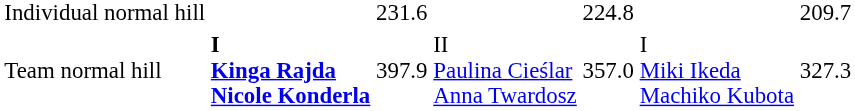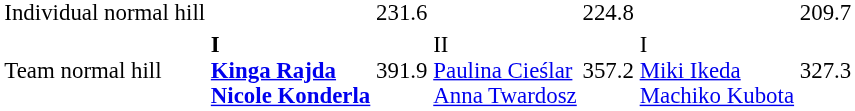 <table>
 <tr>
 <td>Individual normal hill<br></td>
 <td></td>
 <td>231.6</td>
 <td></td>
 <td>224.8</td>
 <td></td>
 <td>209.7</td>
 </tr>
 <tr>
 <td>Team normal hill<br></td>
 <td><strong> I<br><a href='#'>Kinga Rajda</a><br><a href='#'>Nicole Konderla</a></strong></td>
-<td>397.9</td>
+<td>391.9</td>
 <td> II<br><a href='#'>Paulina Cieślar</a><br><a href='#'>Anna Twardosz</a></td>
-<td>357.0</td>
+<td>357.2</td>
 <td> I<br><a href='#'>Miki Ikeda</a><br><a href='#'>Machiko Kubota</a></td>
 <td>327.3</td>
 </tr>
 </table>
